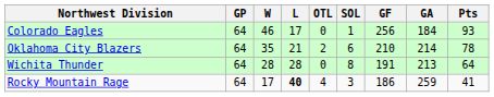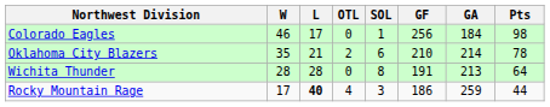 <table class="wikitable">
 <tr>
 <th width="40%" bgcolor="#e0e0e0">Northwest Division</th>
-<th width="5%" bgcolor="#e0e0e0">GP</th>
 <th width="5%" bgcolor="#e0e0e0">W</th>
 <th width="5%" bgcolor="#e0e0e0">L</th>
 <th width="5%" bgcolor="#e0e0e0">OTL</th>
 <th width="5%" bgcolor="#e0e0e0">SOL</th>
 <th width="7.5%" bgcolor="#e0e0e0">GF</th>
 <th width="7.5%" bgcolor="#e0e0e0">GA</th>
 <th width="7.5%" bgcolor="#e0e0e0">Pts</th>
 </tr>
 <tr align="center" bgcolor="#CCFFCC">
 <td align="left"><a href='#'>Colorado Eagles</a></td>
-<td>64</td>
 <td>46</td>
 <td>17</td>
 <td>0</td>
 <td>1</td>
 <td>256</td>
 <td>184</td>
-<td>93</td>
+<td>98</td>
 </tr>
 <tr align="center" bgcolor="#CCFFCC">
 <td align="left"><a href='#'>Oklahoma City Blazers</a></td>
-<td>64</td>
 <td>35</td>
 <td>21</td>
 <td>2</td>
 <td>6</td>
 <td>210</td>
 <td>214</td>
 <td>78</td>
 </tr>
 <tr align="center" bgcolor="#CCFFCC">
 <td align="left"><a href='#'>Wichita Thunder</a></td>
-<td>64</td>
 <td>28</td>
 <td>28</td>
 <td>0</td>
 <td>8</td>
 <td>191</td>
 <td>213</td>
 <td>64</td>
 </tr>
 <tr align="center">
 <td align="left"><a href='#'>Rocky Mountain Rage</a></td>
-<td>64</td>
 <td>17</td>
 <td><strong>40</strong></td>
 <td>4</td>
 <td>3</td>
 <td>186</td>
 <td>259</td>
-<td>41</td>
+<td>44</td>
 </tr>
 </table>
